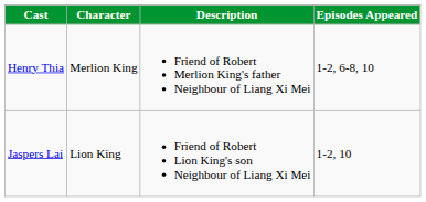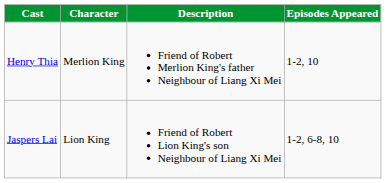 <table class="wikitable">
 <tr>
 <th style="background:#009530; color:white">Cast</th>
 <th style="background:#009530; color:white">Character</th>
 <th style="background:#009530; color:white">Description</th>
 <th style="background:#009530; color:white">Episodes Appeared</th>
 </tr>
 <tr>
 <td><a href='#'>Henry Thia</a> <br></td>
 <td>Merlion King</td>
 <td><br><ul><li>Friend of Robert</li><li>Merlion King's father</li><li>Neighbour of Liang Xi Mei</li></ul></td>
-<td>1-2, 6-8, 10</td>
+<td>1-2, 10</td>
 </tr>
 <tr>
 <td><a href='#'>Jaspers Lai</a> <br></td>
 <td>Lion King</td>
 <td><br><ul><li>Friend of Robert</li><li>Lion King's son</li><li>Neighbour of Liang Xi Mei</li></ul></td>
-<td>1-2, 10</td>
+<td>1-2, 6-8, 10</td>
 </tr>
 </table>
